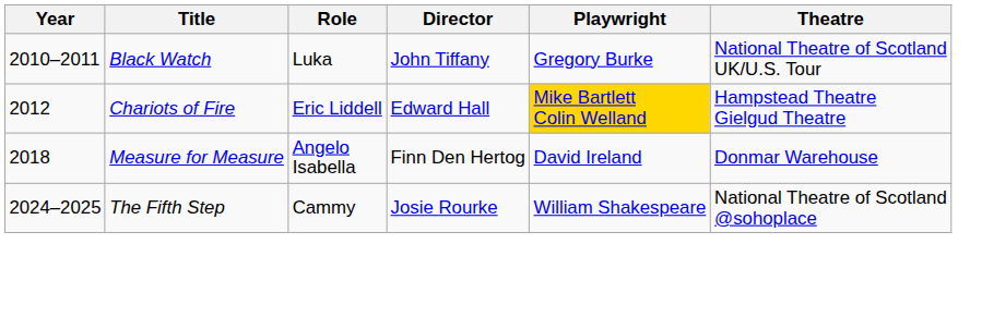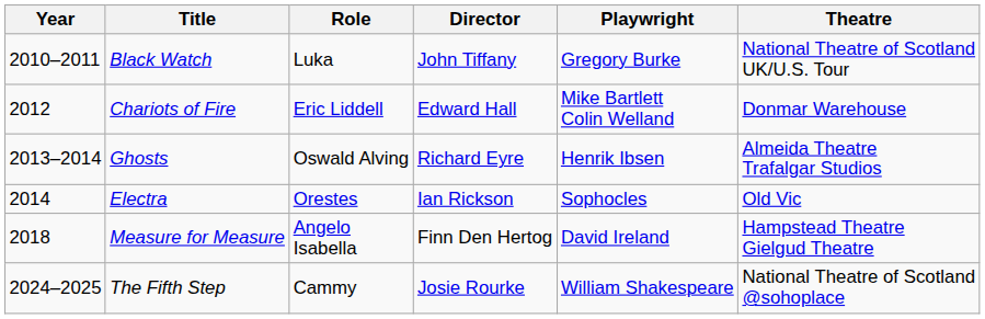 <table class="wikitable">
 <tr>
 <th>Year</th>
 <th>Title</th>
 <th>Role</th>
 <th>Director</th>
 <th>Playwright</th>
 <th>Theatre</th>
 </tr>
 <tr>
 <td>2010–2011</td>
 <td><em><a href='#'>Black Watch</a></em></td>
 <td>Luka</td>
 <td><a href='#'>John Tiffany</a></td>
 <td><a href='#'>Gregory Burke</a></td>
 <td><a href='#'>National Theatre of Scotland</a><br> UK/U.S. Tour</td>
 </tr>
 <tr>
 <td>2012</td>
 <td><em><a href='#'>Chariots of Fire</a></em></td>
 <td><a href='#'>Eric Liddell</a></td>
 <td><a href='#'>Edward Hall</a></td>
-<td style="background: gold;"><a href='#'>Mike Bartlett</a><br> <a href='#'>Colin Welland</a></td>
-<td><a href='#'>Hampstead Theatre</a><br> <a href='#'>Gielgud Theatre</a></td>
+<td><a href='#'>Mike Bartlett</a><br> <a href='#'>Colin Welland</a></td>
+<td><a href='#'>Donmar Warehouse</a></td>
+</tr>
+<tr>
+<td>2013–2014</td>
+<td><em><a href='#'>Ghosts</a></em></td>
+<td>Oswald Alving</td>
+<td><a href='#'>Richard Eyre</a></td>
+<td><a href='#'>Henrik Ibsen</a></td>
+<td><a href='#'>Almeida Theatre</a><br> <a href='#'>Trafalgar Studios</a></td>
+</tr>
+<tr>
+<td>2014</td>
+<td><em><a href='#'>Electra</a></em></td>
+<td><a href='#'>Orestes</a></td>
+<td><a href='#'>Ian Rickson</a></td>
+<td><a href='#'>Sophocles</a></td>
+<td><a href='#'>Old Vic</a></td>
 </tr>
 <tr>
 <td>2018</td>
 <td><em><a href='#'>Measure for Measure</a></em></td>
 <td><a href='#'>Angelo</a><br> Isabella</td>
 <td>Finn Den Hertog</td>
 <td><a href='#'>David Ireland</a></td>
-<td><a href='#'>Donmar Warehouse</a></td>
+<td><a href='#'>Hampstead Theatre</a><br> <a href='#'>Gielgud Theatre</a></td>
 </tr>
 <tr>
 <td>2024–2025</td>
 <td><em>The Fifth Step</em></td>
 <td>Cammy</td>
 <td><a href='#'>Josie Rourke</a></td>
 <td><a href='#'>William Shakespeare</a></td>
 <td>National Theatre of Scotland<br> <a href='#'>@sohoplace</a></td>
 </tr>
 </table>
